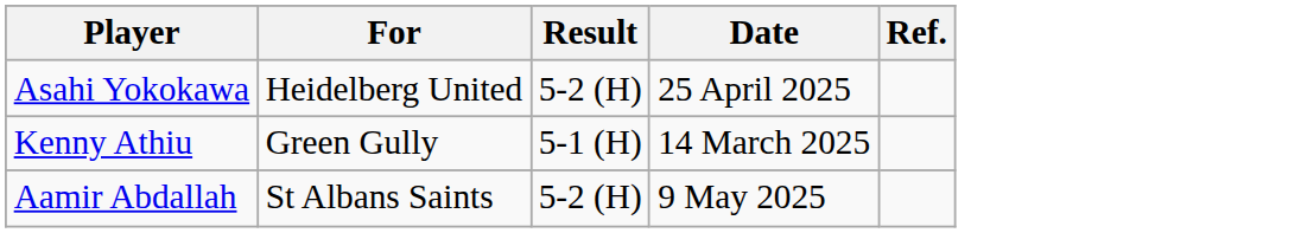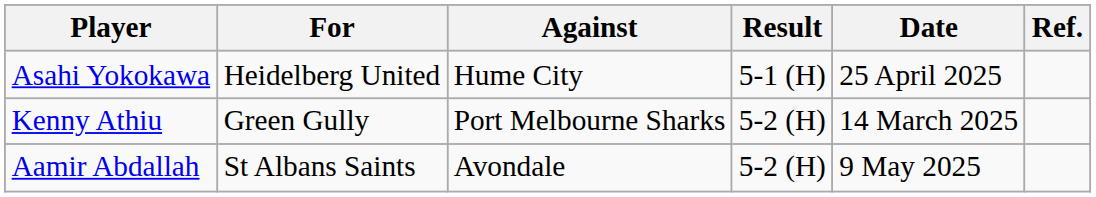 <table class="wikitable">
 <tr>
 <th>Player</th>
 <th>For</th>
+<th>Against</th>
 <th>Result</th>
 <th>Date</th>
 <th>Ref.</th>
 </tr>
 <tr>
 <td><a href='#'>Asahi Yokokawa</a></td>
 <td>Heidelberg United</td>
-<td>5-2 (H)</td>
+<td>Hume City</td>
+<td>5-1 (H)</td>
 <td>25 April 2025</td>
 <td></td>
 </tr>
 <tr>
 <td><a href='#'>Kenny Athiu</a></td>
 <td>Green Gully</td>
-<td>5-1 (H)</td>
+<td>Port Melbourne Sharks</td>
+<td>5-2 (H)</td>
 <td>14 March 2025</td>
 <td></td>
 </tr>
 <tr>
 <td><a href='#'>Aamir Abdallah</a></td>
 <td>St Albans Saints</td>
+<td>Avondale</td>
 <td>5-2 (H)</td>
 <td>9 May 2025</td>
 <td></td>
 </tr>
 </table>
